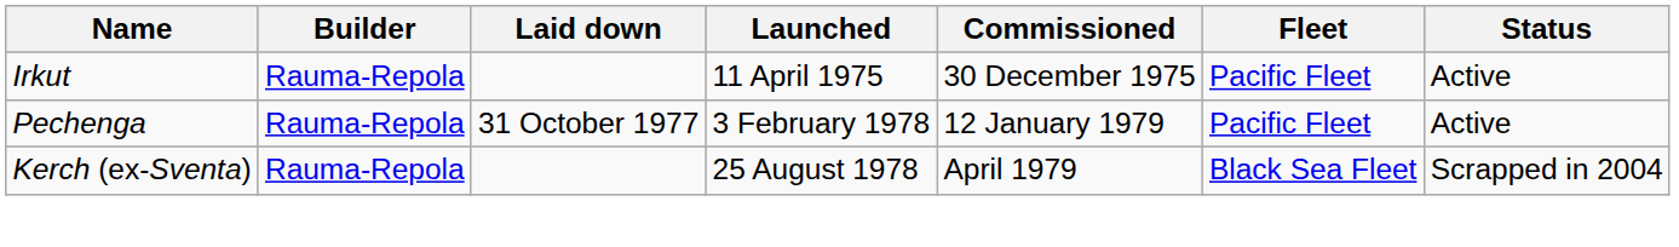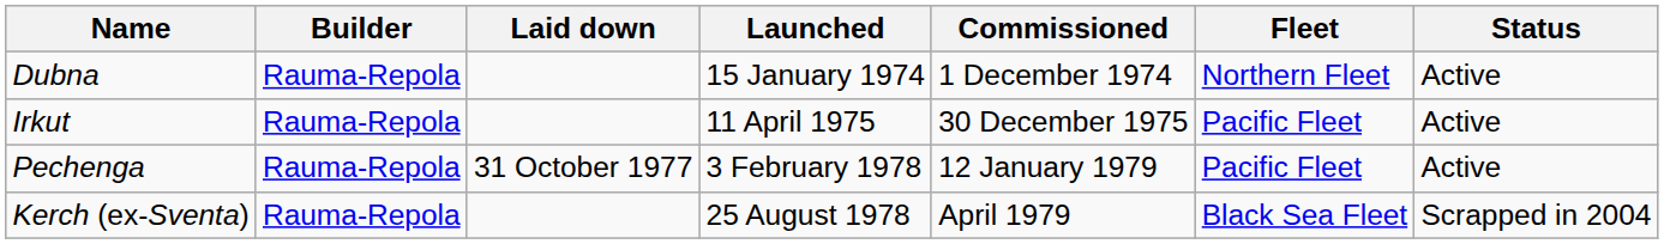 <table class="wikitable">
 <tr>
 <th>Name</th>
 <th>Builder</th>
 <th>Laid down</th>
 <th>Launched</th>
 <th>Commissioned</th>
 <th>Fleet</th>
 <th>Status</th>
+</tr>
+<tr>
+<td><em>Dubna</em></td>
+<td><a href='#'>Rauma-Repola</a></td>
+<td></td>
+<td>15 January 1974</td>
+<td>1 December 1974</td>
+<td><a href='#'>Northern Fleet</a></td>
+<td>Active</td>
 </tr>
 <tr>
 <td><em>Irkut</em></td>
 <td><a href='#'>Rauma-Repola</a></td>
 <td></td>
 <td>11 April 1975</td>
 <td>30 December 1975</td>
 <td><a href='#'>Pacific Fleet</a></td>
 <td>Active</td>
 </tr>
 <tr>
 <td><em>Pechenga</em></td>
 <td><a href='#'>Rauma-Repola</a></td>
 <td>31 October 1977</td>
 <td>3 February 1978</td>
 <td>12 January 1979</td>
 <td><a href='#'>Pacific Fleet</a></td>
 <td>Active</td>
 </tr>
 <tr>
 <td><em>Kerch</em> (ex-<em>Sventa</em>)</td>
 <td><a href='#'>Rauma-Repola</a></td>
 <td></td>
 <td>25 August 1978</td>
 <td>April 1979</td>
 <td><a href='#'>Black Sea Fleet</a></td>
 <td>Scrapped in 2004</td>
 </tr>
 </table>
